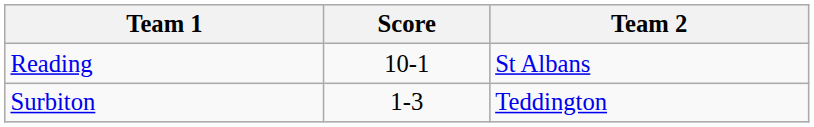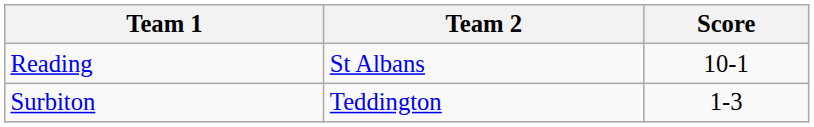 <table class="wikitable" style="font-size: 100%">
 <tr>
 <th width=200>Team 1</th>
+<th width=200>Team 2</th>
 <th width=100>Score</th>
-<th width=200>Team 2</th>
 </tr>
 <tr>
 <td><a href='#'>Reading</a></td>
+<td><a href='#'>St Albans</a></td>
 <td align=center>10-1</td>
-<td><a href='#'>St Albans</a></td>
 </tr>
 <tr>
 <td><a href='#'>Surbiton</a></td>
+<td><a href='#'>Teddington</a></td>
 <td align=center>1-3</td>
-<td><a href='#'>Teddington</a></td>
 </tr>
 </table>
